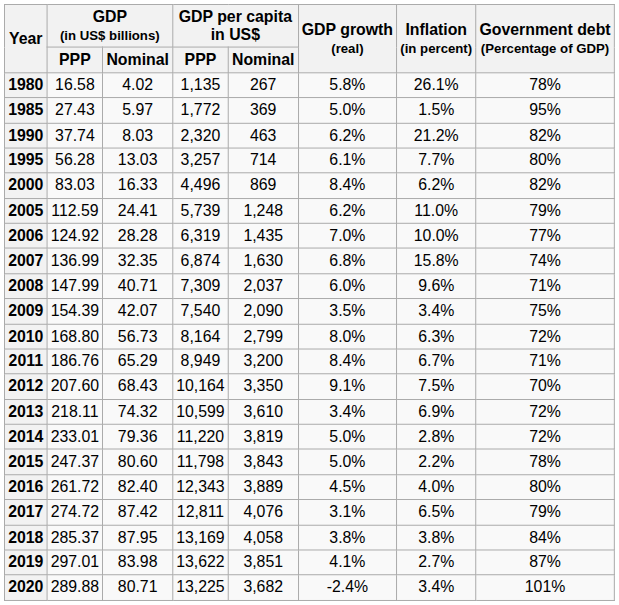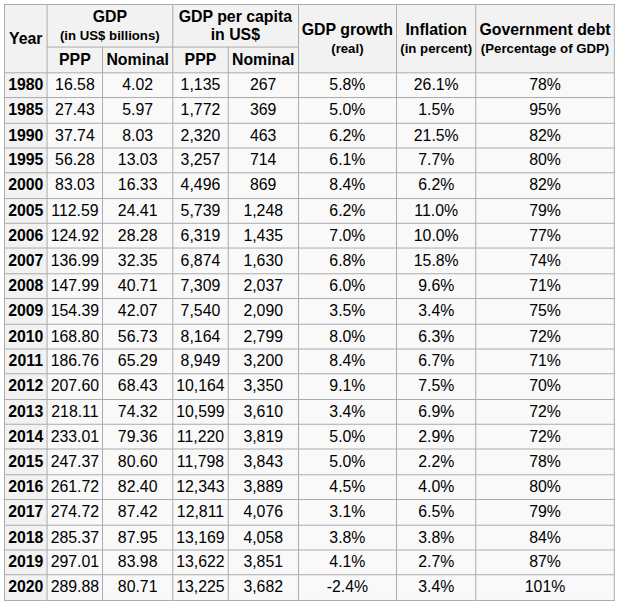 <table class="wikitable sortable" " style="text-align: center;">
 <tr>
 <th rowspan=2>Year</th>
 <th colspan=2>GDP<br><small>(in US$ billions)</small></th>
 <th colspan=2>GDP per capita<br>in US$</th>
 <th rowspan=2>GDP growth<br><small>(real)</small></th>
 <th rowspan=2>Inflation<br><small>(in percent)</small></th>
 <th rowspan=2>Government debt<br><small>(Percentage of GDP)</small></th>
 </tr>
 <tr>
 <th>PPP</th>
 <th>Nominal</th>
 <th>PPP</th>
 <th>Nominal</th>
 </tr>
 <tr>
 <th>1980</th>
 <td>16.58</td>
 <td>4.02</td>
 <td>1,135</td>
 <td>267</td>
 <td>5.8%</td>
 <td>26.1%</td>
 <td>78%</td>
 </tr>
 <tr>
 <th>1985</th>
 <td>27.43</td>
 <td>5.97</td>
 <td>1,772</td>
 <td>369</td>
 <td>5.0%</td>
 <td>1.5%</td>
 <td>95%</td>
 </tr>
 <tr>
 <th>1990</th>
 <td>37.74</td>
 <td>8.03</td>
 <td>2,320</td>
 <td>463</td>
 <td>6.2%</td>
-<td>21.2%</td>
+<td>21.5%</td>
 <td>82%</td>
 </tr>
 <tr>
 <th>1995</th>
 <td>56.28</td>
 <td>13.03</td>
 <td>3,257</td>
 <td>714</td>
 <td>6.1%</td>
 <td>7.7%</td>
 <td>80%</td>
 </tr>
 <tr>
 <th>2000</th>
 <td>83.03</td>
 <td>16.33</td>
 <td>4,496</td>
 <td>869</td>
 <td>8.4%</td>
 <td>6.2%</td>
 <td>82%</td>
 </tr>
 <tr>
 <th>2005</th>
 <td>112.59</td>
 <td>24.41</td>
 <td>5,739</td>
 <td>1,248</td>
 <td>6.2%</td>
 <td>11.0%</td>
 <td>79%</td>
 </tr>
 <tr>
 <th>2006</th>
 <td>124.92</td>
 <td>28.28</td>
 <td>6,319</td>
 <td>1,435</td>
 <td>7.0%</td>
 <td>10.0%</td>
 <td>77%</td>
 </tr>
 <tr>
 <th>2007</th>
 <td>136.99</td>
 <td>32.35</td>
 <td>6,874</td>
 <td>1,630</td>
 <td>6.8%</td>
 <td>15.8%</td>
 <td>74%</td>
 </tr>
 <tr>
 <th>2008</th>
 <td>147.99</td>
 <td>40.71</td>
 <td>7,309</td>
 <td>2,037</td>
 <td>6.0%</td>
 <td>9.6%</td>
 <td>71%</td>
 </tr>
 <tr>
 <th>2009</th>
 <td>154.39</td>
 <td>42.07</td>
 <td>7,540</td>
 <td>2,090</td>
 <td>3.5%</td>
 <td>3.4%</td>
 <td>75%</td>
 </tr>
 <tr>
 <th>2010</th>
 <td>168.80</td>
 <td>56.73</td>
 <td>8,164</td>
 <td>2,799</td>
 <td>8.0%</td>
 <td>6.3%</td>
 <td>72%</td>
 </tr>
 <tr>
 <th>2011</th>
 <td>186.76</td>
 <td>65.29</td>
 <td>8,949</td>
 <td>3,200</td>
 <td>8.4%</td>
 <td>6.7%</td>
 <td>71%</td>
 </tr>
 <tr>
 <th>2012</th>
 <td>207.60</td>
 <td>68.43</td>
 <td>10,164</td>
 <td>3,350</td>
 <td>9.1%</td>
 <td>7.5%</td>
 <td>70%</td>
 </tr>
 <tr>
 <th>2013</th>
 <td>218.11</td>
 <td>74.32</td>
 <td>10,599</td>
 <td>3,610</td>
 <td>3.4%</td>
 <td>6.9%</td>
 <td>72%</td>
 </tr>
 <tr>
 <th>2014</th>
 <td>233.01</td>
 <td>79.36</td>
 <td>11,220</td>
 <td>3,819</td>
 <td>5.0%</td>
-<td>2.8%</td>
+<td>2.9%</td>
 <td>72%</td>
 </tr>
 <tr>
 <th>2015</th>
 <td>247.37</td>
 <td>80.60</td>
 <td>11,798</td>
 <td>3,843</td>
 <td>5.0%</td>
 <td>2.2%</td>
 <td>78%</td>
 </tr>
 <tr>
 <th>2016</th>
 <td>261.72</td>
 <td>82.40</td>
 <td>12,343</td>
 <td>3,889</td>
 <td>4.5%</td>
 <td>4.0%</td>
 <td>80%</td>
 </tr>
 <tr>
 <th>2017</th>
 <td>274.72</td>
 <td>87.42</td>
 <td>12,811</td>
 <td>4,076</td>
 <td>3.1%</td>
 <td>6.5%</td>
 <td>79%</td>
 </tr>
 <tr>
 <th>2018</th>
 <td>285.37</td>
 <td>87.95</td>
 <td>13,169</td>
 <td>4,058</td>
 <td>3.8%</td>
 <td>3.8%</td>
 <td>84%</td>
 </tr>
 <tr>
 <th>2019</th>
 <td>297.01</td>
 <td>83.98</td>
 <td>13,622</td>
 <td>3,851</td>
 <td>4.1%</td>
 <td>2.7%</td>
 <td>87%</td>
 </tr>
 <tr>
 <th>2020</th>
 <td>289.88</td>
 <td>80.71</td>
 <td>13,225</td>
 <td>3,682</td>
 <td>-2.4%</td>
 <td>3.4%</td>
 <td>101%</td>
 </tr>
 </table>
